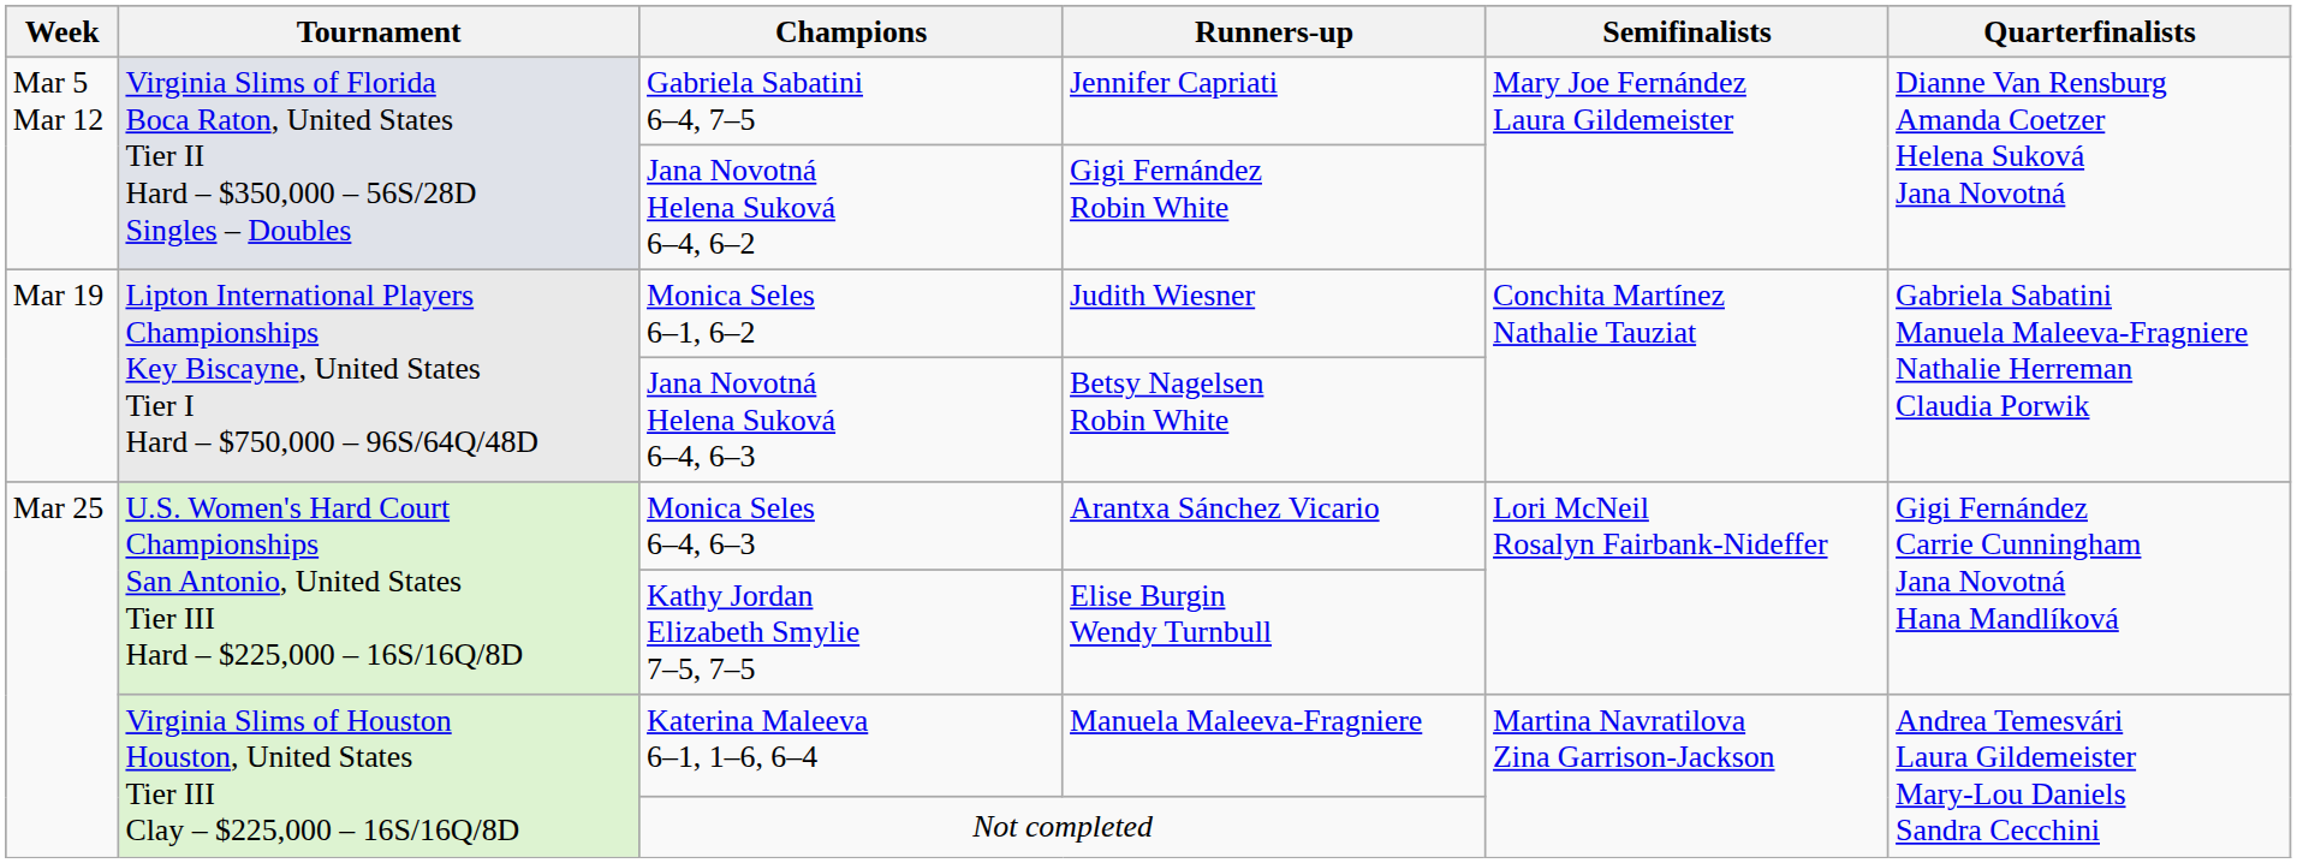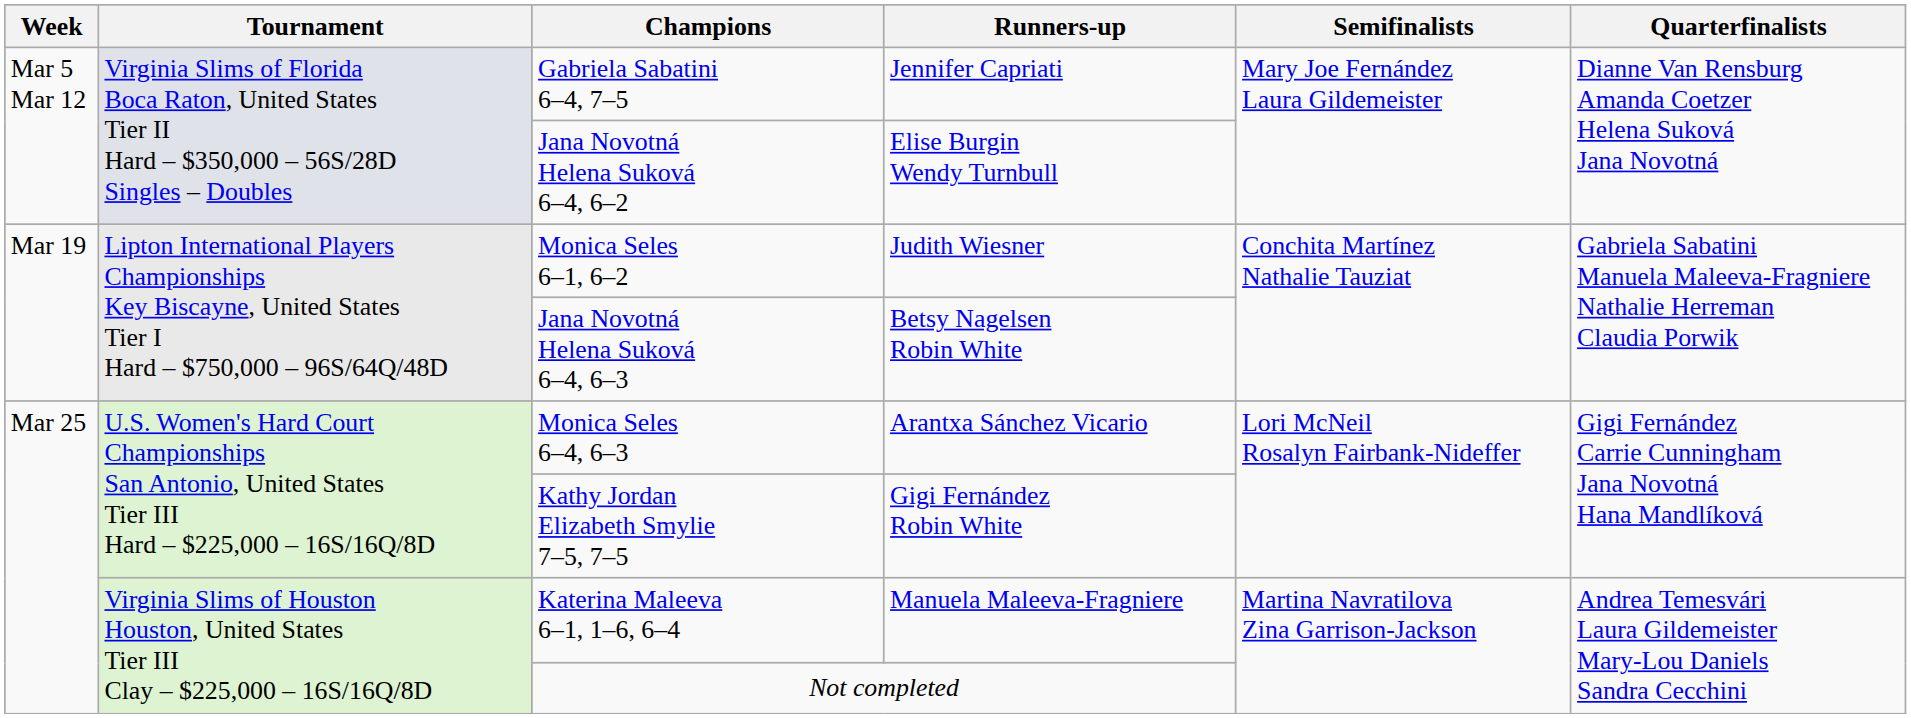 <table class=wikitable style=font-size:95%>
 <tr>
 <th style="width:48px;">Week</th>
 <th style="width:248px;">Tournament</th>
 <th style="width:200px;">Champions</th>
 <th style="width:200px;">Runners-up</th>
 <th style="width:190px;">Semifinalists</th>
 <th style="width:190px;">Quarterfinalists</th>
 </tr>
 <tr valign=top>
 <td rowspan=2>Mar 5<br>Mar 12</td>
 <td rowspan=2 bgcolor=#dfe2e9><a href='#'>Virginia Slims of Florida</a><br><a href='#'>Boca Raton</a>, United States<br>Tier II <br>Hard – $350,000 – 56S/28D<br><a href='#'>Singles</a> – <a href='#'>Doubles</a></td>
 <td> <a href='#'>Gabriela Sabatini</a><br>6–4, 7–5</td>
 <td> <a href='#'>Jennifer Capriati</a></td>
 <td rowspan=2> <a href='#'>Mary Joe Fernández</a> <br>  <a href='#'>Laura Gildemeister</a></td>
 <td rowspan=2> <a href='#'>Dianne Van Rensburg</a> <br>  <a href='#'>Amanda Coetzer</a> <br>  <a href='#'>Helena Suková</a> <br>  <a href='#'>Jana Novotná</a></td>
 </tr>
 <tr valign=top>
 <td> <a href='#'>Jana Novotná</a><br> <a href='#'>Helena Suková</a><br>6–4, 6–2</td>
-<td> <a href='#'>Gigi Fernández</a><br> <a href='#'>Robin White</a></td>
+<td> <a href='#'>Elise Burgin</a><br> <a href='#'>Wendy Turnbull</a></td>
 </tr>
 <tr valign=top>
 <td rowspan=2>Mar 19</td>
 <td rowspan=2 style="background:#E9E9E9;"><a href='#'>Lipton International Players Championships</a><br><a href='#'>Key Biscayne</a>, United States<br>Tier I <br>Hard – $750,000 – 96S/64Q/48D</td>
 <td> <a href='#'>Monica Seles</a><br>6–1, 6–2</td>
 <td> <a href='#'>Judith Wiesner</a></td>
 <td rowspan=2> <a href='#'>Conchita Martínez</a> <br>  <a href='#'>Nathalie Tauziat</a></td>
 <td rowspan=2> <a href='#'>Gabriela Sabatini</a> <br>  <a href='#'>Manuela Maleeva-Fragniere</a> <br>  <a href='#'>Nathalie Herreman</a> <br>  <a href='#'>Claudia Porwik</a></td>
 </tr>
 <tr valign=top>
 <td> <a href='#'>Jana Novotná</a><br> <a href='#'>Helena Suková</a><br>6–4, 6–3</td>
 <td> <a href='#'>Betsy Nagelsen</a><br> <a href='#'>Robin White</a></td>
 </tr>
 <tr valign=top>
 <td rowspan=4>Mar 25</td>
 <td rowspan=2 bgcolor=#DDF3D1><a href='#'>U.S. Women's Hard Court Championships</a><br><a href='#'>San Antonio</a>, United States<br>Tier III <br>Hard – $225,000 – 16S/16Q/8D</td>
 <td> <a href='#'>Monica Seles</a><br>6–4, 6–3</td>
 <td> <a href='#'>Arantxa Sánchez Vicario</a></td>
 <td rowspan=2> <a href='#'>Lori McNeil</a> <br>  <a href='#'>Rosalyn Fairbank-Nideffer</a></td>
 <td rowspan=2> <a href='#'>Gigi Fernández</a> <br>  <a href='#'>Carrie Cunningham</a> <br>  <a href='#'>Jana Novotná</a> <br>  <a href='#'>Hana Mandlíková</a></td>
 </tr>
 <tr valign=top>
 <td> <a href='#'>Kathy Jordan</a><br> <a href='#'>Elizabeth Smylie</a><br>7–5, 7–5</td>
-<td> <a href='#'>Elise Burgin</a><br> <a href='#'>Wendy Turnbull</a></td>
+<td> <a href='#'>Gigi Fernández</a><br> <a href='#'>Robin White</a></td>
 </tr>
 <tr valign=top>
 <td rowspan=2 bgcolor=#DDF3D1><a href='#'>Virginia Slims of Houston</a><br><a href='#'>Houston</a>, United States<br>Tier III <br>Clay – $225,000 – 16S/16Q/8D</td>
 <td> <a href='#'>Katerina Maleeva</a><br>6–1, 1–6, 6–4</td>
 <td> <a href='#'>Manuela Maleeva-Fragniere</a></td>
 <td rowspan=2> <a href='#'>Martina Navratilova</a> <br>  <a href='#'>Zina Garrison-Jackson</a></td>
 <td rowspan=2> <a href='#'>Andrea Temesvári</a> <br>  <a href='#'>Laura Gildemeister</a> <br>  <a href='#'>Mary-Lou Daniels</a> <br>  <a href='#'>Sandra Cecchini</a></td>
 </tr>
 <tr valign=center>
 <td align=center colspan=2><em>Not completed</em></td>
 </tr>
 </table>
